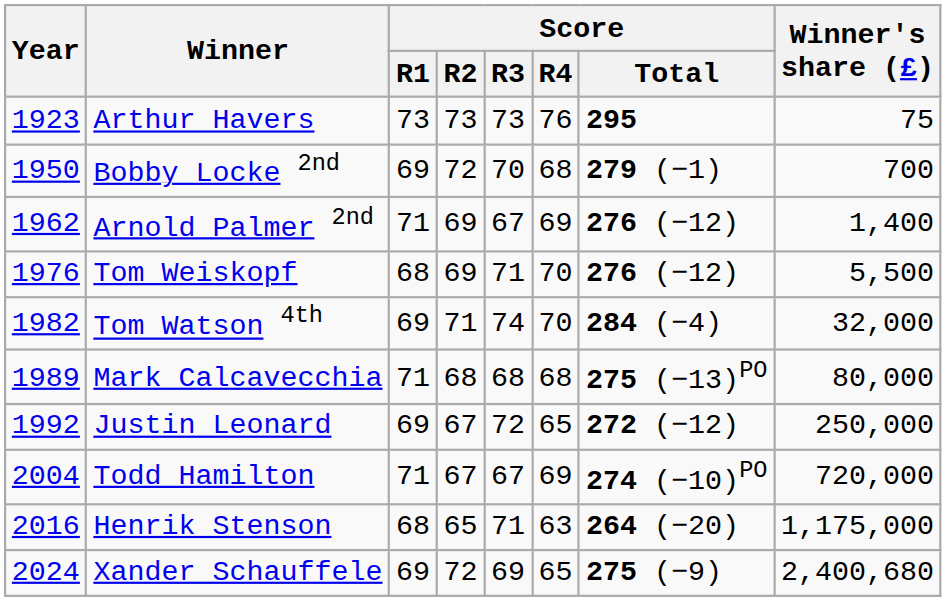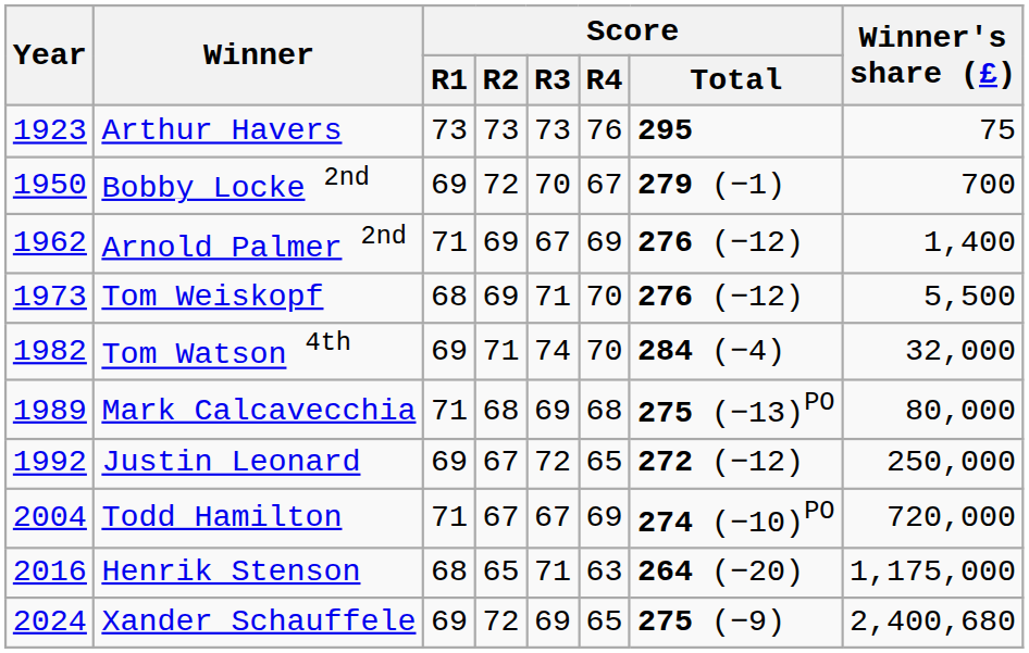 <table class="wikitable">
 <tr>
 <th rowspan=2>Year</th>
 <th rowspan=2>Winner</th>
 <th colspan=5>Score</th>
 <th rowspan=2>Winner's<br>share (<a href='#'>£</a>)</th>
 </tr>
 <tr>
 <th>R1</th>
 <th>R2</th>
 <th>R3</th>
 <th>R4</th>
 <th>Total</th>
 </tr>
 <tr>
 <td><a href='#'>1923</a></td>
 <td> <a href='#'>Arthur Havers</a> </td>
 <td>73</td>
 <td>73</td>
 <td>73</td>
 <td>76</td>
 <td><strong>295</strong></td>
 <td align=right>75</td>
 </tr>
 <tr>
 <td><a href='#'>1950</a></td>
 <td> <a href='#'>Bobby Locke</a> <sup>2nd</sup></td>
 <td>69</td>
 <td>72</td>
 <td>70</td>
-<td>68</td>
+<td>67</td>
 <td><strong>279</strong> (−1)</td>
 <td align=right>700</td>
 </tr>
 <tr>
 <td><a href='#'>1962</a></td>
 <td> <a href='#'>Arnold Palmer</a> <sup>2nd</sup></td>
 <td>71</td>
 <td>69</td>
 <td>67</td>
 <td>69</td>
 <td><strong>276</strong> (−12)</td>
 <td align=right>1,400</td>
 </tr>
 <tr>
-<td><a href='#'>1976</a></td>
+<td><a href='#'>1973</a></td>
 <td> <a href='#'>Tom Weiskopf</a> </td>
 <td>68</td>
 <td>69</td>
 <td>71</td>
 <td>70</td>
 <td><strong>276</strong> (−12)</td>
 <td align=right>5,500</td>
 </tr>
 <tr>
 <td><a href='#'>1982</a></td>
 <td> <a href='#'>Tom Watson</a> <sup>4th</sup></td>
 <td>69</td>
 <td>71</td>
 <td>74</td>
 <td>70</td>
 <td><strong>284</strong> (−4)</td>
 <td align=right>32,000</td>
 </tr>
 <tr>
 <td><a href='#'>1989</a></td>
 <td> <a href='#'>Mark Calcavecchia</a> </td>
 <td>71</td>
 <td>68</td>
-<td>68</td>
+<td>69</td>
 <td>68</td>
 <td><strong>275</strong> (−13)<sup>PO</sup></td>
 <td align=right>80,000</td>
 </tr>
 <tr>
 <td><a href='#'>1992</a></td>
 <td> <a href='#'>Justin Leonard</a> </td>
 <td>69</td>
 <td>67</td>
 <td>72</td>
 <td>65</td>
 <td><strong>272</strong> (−12)</td>
 <td align=right>250,000</td>
 </tr>
 <tr>
 <td><a href='#'>2004</a></td>
 <td> <a href='#'>Todd Hamilton</a> </td>
 <td>71</td>
 <td>67</td>
 <td>67</td>
 <td>69</td>
 <td><strong>274</strong> (−10)<sup>PO</sup></td>
 <td align=right>720,000</td>
 </tr>
 <tr>
 <td><a href='#'>2016</a></td>
 <td> <a href='#'>Henrik Stenson</a> </td>
 <td>68</td>
 <td>65</td>
 <td>71</td>
 <td>63</td>
 <td><strong>264</strong> (−20)</td>
 <td align=right>1,175,000</td>
 </tr>
 <tr>
 <td><a href='#'>2024</a></td>
 <td> <a href='#'>Xander Schauffele</a> </td>
 <td>69</td>
 <td>72</td>
 <td>69</td>
 <td>65</td>
 <td><strong>275</strong> (−9)</td>
 <td align=right>2,400,680</td>
 </tr>
 </table>
